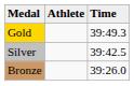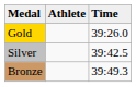 <table class="wikitable">
 <tr style="background:#efefef;">
 <td><strong>Medal</strong></td>
 <td><strong>Athlete</strong></td>
 <td><strong>Time</strong></td>
 </tr>
 <tr>
 <td style="background:gold;">Gold</td>
 <td></td>
-<td>39:49.3</td>
+<td>39:26.0</td>
 </tr>
 <tr>
 <td style="background:silver;">Silver</td>
 <td></td>
 <td>39:42.5</td>
 </tr>
 <tr>
 <td style="background:#c96;">Bronze</td>
 <td></td>
-<td>39:26.0</td>
+<td>39:49.3</td>
 </tr>
 </table>
